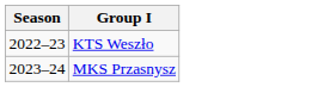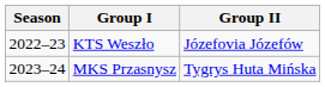 <table class="wikitable sortable">
 <tr>
 <th>Season</th>
 <th>Group I</th>
+<th>Group II</th>
 </tr>
 <tr>
 <td>2022–23</td>
 <td><a href='#'>KTS Weszło</a></td>
+<td><a href='#'>Józefovia Józefów</a></td>
 </tr>
 <tr>
 <td>2023–24</td>
 <td><a href='#'>MKS Przasnysz</a></td>
+<td><a href='#'>Tygrys Huta Mińska</a></td>
 </tr>
 </table>
